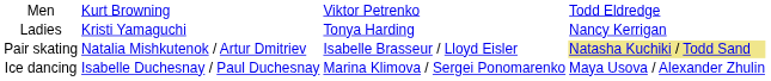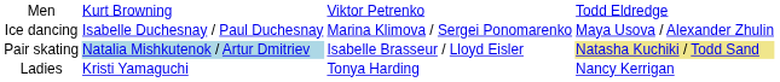 <table>
 <tr>
 <td align=center>Men</td>
 <td> <a href='#'>Kurt Browning</a></td>
 <td> <a href='#'>Viktor Petrenko</a></td>
 <td> <a href='#'>Todd Eldredge</a></td>
 </tr>
 <tr>
+<td align=center>Ice dancing</td>
+<td> <a href='#'>Isabelle Duchesnay</a> / <a href='#'>Paul Duchesnay</a></td>
+<td> <a href='#'>Marina Klimova</a> / <a href='#'>Sergei Ponomarenko</a></td>
+<td> <a href='#'>Maya Usova</a> / <a href='#'>Alexander Zhulin</a></td>
+</tr>
+<tr>
+<td align=center>Pair skating</td>
+<td style="background: lightblue;"> <a href='#'>Natalia Mishkutenok</a> / <a href='#'>Artur Dmitriev</a></td>
+<td> <a href='#'>Isabelle Brasseur</a> / <a href='#'>Lloyd Eisler</a></td>
+<td style="background: khaki;"> <a href='#'>Natasha Kuchiki</a> / <a href='#'>Todd Sand</a></td>
+</tr>
+<tr>
 <td align=center>Ladies</td>
 <td> <a href='#'>Kristi Yamaguchi</a></td>
 <td> <a href='#'>Tonya Harding</a></td>
 <td> <a href='#'>Nancy Kerrigan</a></td>
 </tr>
-<tr>
-<td align=center>Pair skating</td>
-<td> <a href='#'>Natalia Mishkutenok</a> / <a href='#'>Artur Dmitriev</a></td>
-<td> <a href='#'>Isabelle Brasseur</a> / <a href='#'>Lloyd Eisler</a></td>
-<td style="background: khaki;"> <a href='#'>Natasha Kuchiki</a> / <a href='#'>Todd Sand</a></td>
-</tr>
-<tr>
-<td align=center>Ice dancing</td>
-<td> <a href='#'>Isabelle Duchesnay</a> / <a href='#'>Paul Duchesnay</a></td>
-<td> <a href='#'>Marina Klimova</a> / <a href='#'>Sergei Ponomarenko</a></td>
-<td> <a href='#'>Maya Usova</a> / <a href='#'>Alexander Zhulin</a></td>
-</tr>
 </table>
